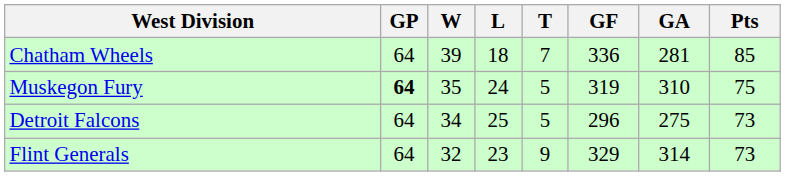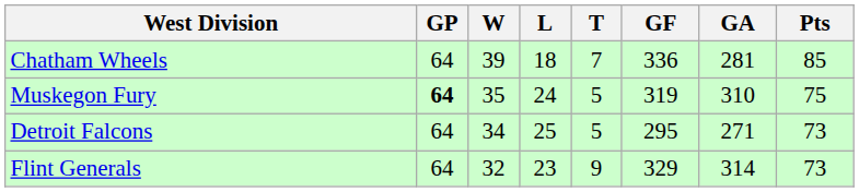 <table class="wikitable">
 <tr>
 <th width="40%" bgcolor="#e0e0e0">West Division</th>
 <th width="5%" bgcolor="#e0e0e0">GP</th>
 <th width="5%" bgcolor="#e0e0e0">W</th>
 <th width="5%" bgcolor="#e0e0e0">L</th>
 <th width="5%" bgcolor="#e0e0e0">T</th>
 <th width="7.5%" bgcolor="#e0e0e0">GF</th>
 <th width="7.5%" bgcolor="#e0e0e0">GA</th>
 <th width="7.5%" bgcolor="#e0e0e0">Pts</th>
 </tr>
 <tr align="center" bgcolor="#CCFFCC">
 <td align="left"><a href='#'>Chatham Wheels</a></td>
 <td>64</td>
 <td>39</td>
 <td>18</td>
 <td>7</td>
 <td>336</td>
 <td>281</td>
 <td>85</td>
 </tr>
 <tr align="center" bgcolor="#CCFFCC">
 <td align="left"><a href='#'>Muskegon Fury</a></td>
 <td><strong>64</strong></td>
 <td>35</td>
 <td>24</td>
 <td>5</td>
 <td>319</td>
 <td>310</td>
 <td>75</td>
 </tr>
 <tr align="center" bgcolor="#CCFFCC">
 <td align="left"><a href='#'>Detroit Falcons</a></td>
 <td>64</td>
 <td>34</td>
 <td>25</td>
 <td>5</td>
-<td>296</td>
-<td>275</td>
+<td>295</td>
+<td>271</td>
 <td>73</td>
 </tr>
 <tr align="center" bgcolor="#CCFFCC">
 <td align="left"><a href='#'>Flint Generals</a></td>
 <td>64</td>
 <td>32</td>
 <td>23</td>
 <td>9</td>
 <td>329</td>
 <td>314</td>
 <td>73</td>
 </tr>
 </table>
